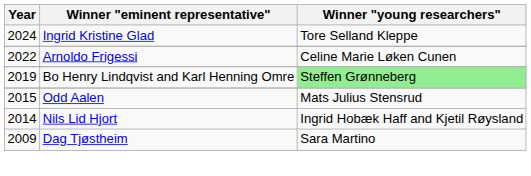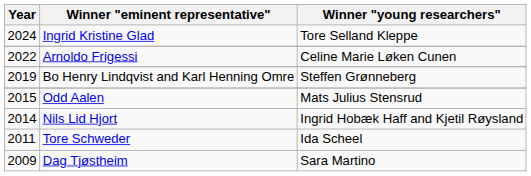 <table class="wikitable">
 <tr>
 <th>Year</th>
 <th>Winner "eminent representative"</th>
 <th>Winner "young researchers"</th>
 </tr>
 <tr>
 <td>2024</td>
 <td><a href='#'>Ingrid Kristine Glad</a></td>
 <td>Tore Selland Kleppe</td>
 </tr>
 <tr>
 </tr>
 <tr>
 <td>2022</td>
 <td><a href='#'>Arnoldo Frigessi</a></td>
 <td>Celine Marie Løken Cunen</td>
 </tr>
 <tr>
 </tr>
 <tr>
 <td>2019</td>
 <td>Bo Henry Lindqvist and Karl Henning Omre</td>
-<td style="background: lightgreen;">Steffen Grønneberg</td>
+<td>Steffen Grønneberg</td>
 </tr>
 <tr>
 </tr>
 <tr>
 <td>2015</td>
 <td><a href='#'>Odd Aalen</a></td>
 <td>Mats Julius Stensrud</td>
 </tr>
 <tr>
 <td>2014</td>
 <td><a href='#'>Nils Lid Hjort</a></td>
 <td>Ingrid Hobæk Haff and Kjetil Røysland</td>
 </tr>
 <tr>
+<td>2011</td>
+<td><a href='#'>Tore Schweder</a></td>
+<td>Ida Scheel</td>
+</tr>
+<tr>
 <td>2009</td>
 <td><a href='#'>Dag Tjøstheim</a></td>
 <td>Sara Martino</td>
 </tr>
 </table>
